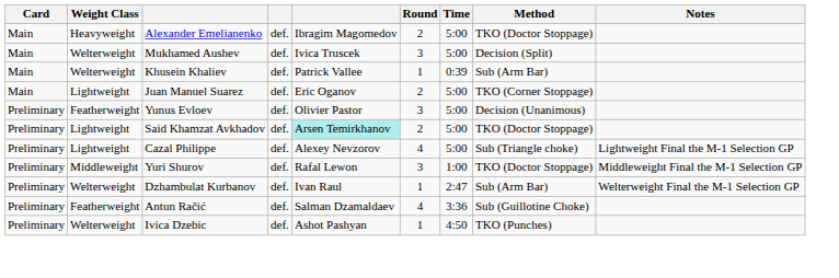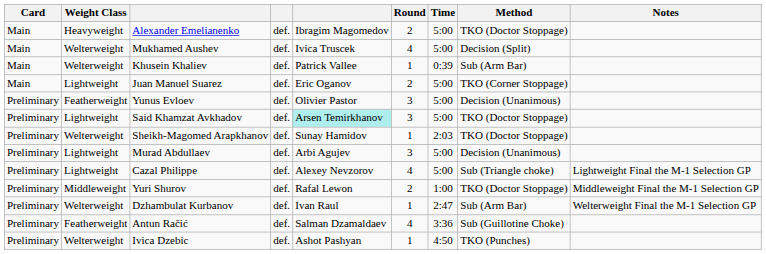 <table class="wikitable">
 <tr>
 <th>Card</th>
 <th>Weight Class</th>
 <th></th>
 <th></th>
 <th></th>
 <th>Round</th>
 <th>Time</th>
 <th>Method</th>
 <th>Notes</th>
 </tr>
 <tr>
 <td>Main</td>
 <td>Heavyweight</td>
 <td> <a href='#'>Alexander Emelianenko</a></td>
 <td>def.</td>
 <td> Ibragim Magomedov</td>
 <td align=center>2</td>
 <td align=center>5:00</td>
 <td>TKO (Doctor Stoppage)</td>
 <td></td>
 </tr>
 <tr>
 <td>Main</td>
 <td>Welterweight</td>
 <td> Mukhamed Aushev</td>
 <td>def.</td>
 <td> Ivica Truscek</td>
-<td align=center>3</td>
+<td align=center>4</td>
 <td align=center>5:00</td>
 <td>Decision (Split)</td>
 <td></td>
 </tr>
 <tr>
 <td>Main</td>
 <td>Welterweight</td>
 <td> Khusein Khaliev</td>
 <td>def.</td>
 <td> Patrick Vallee</td>
 <td align=center>1</td>
 <td align=center>0:39</td>
 <td>Sub (Arm Bar)</td>
 <td></td>
 </tr>
 <tr>
 <td>Main</td>
 <td>Lightweight</td>
 <td> Juan Manuel Suarez</td>
 <td>def.</td>
 <td> Eric Oganov</td>
 <td align=center>2</td>
 <td align=center>5:00</td>
 <td>TKO (Corner Stoppage)</td>
 <td></td>
 </tr>
 <tr>
 <td>Preliminary</td>
 <td>Featherweight</td>
 <td> Yunus Evloev</td>
 <td>def.</td>
 <td> Olivier Pastor</td>
 <td align=center>3</td>
 <td align=center>5:00</td>
 <td>Decision (Unanimous)</td>
 <td></td>
 </tr>
 <tr>
 <td>Preliminary</td>
 <td>Lightweight</td>
 <td> Said Khamzat Avkhadov</td>
 <td>def.</td>
 <td style="background: paleturquoise;"> Arsen Temirkhanov</td>
-<td align=center>2</td>
+<td align=center>3</td>
 <td align=center>5:00</td>
 <td>TKO (Doctor Stoppage)</td>
+<td></td>
+</tr>
+<tr>
+<td>Preliminary</td>
+<td>Welterweight</td>
+<td> Sheikh-Magomed Arapkhanov</td>
+<td>def.</td>
+<td> Sunay Hamidov</td>
+<td align=center>1</td>
+<td align=center>2:03</td>
+<td>TKO (Doctor Stoppage)</td>
+<td></td>
+</tr>
+<tr>
+<td>Preliminary</td>
+<td>Lightweight</td>
+<td> Murad Abdullaev</td>
+<td>def.</td>
+<td> Arbi Agujev</td>
+<td align=center>3</td>
+<td align=center>5:00</td>
+<td>Decision (Unanimous)</td>
 <td></td>
 </tr>
 <tr>
 <td>Preliminary</td>
 <td>Lightweight</td>
 <td> Cazal Philippe</td>
 <td>def.</td>
 <td> Alexey Nevzorov</td>
 <td align=center>4</td>
 <td align=center>5:00</td>
 <td>Sub (Triangle choke)</td>
 <td>Lightweight Final the M-1 Selection GP</td>
 </tr>
 <tr>
 <td>Preliminary</td>
 <td>Middleweight</td>
 <td> Yuri Shurov</td>
 <td>def.</td>
 <td> Rafal Lewon</td>
-<td align=center>3</td>
+<td align=center>2</td>
 <td align=center>1:00</td>
 <td>TKO (Doctor Stoppage)</td>
 <td>Middleweight Final the M-1 Selection GP</td>
 </tr>
 <tr>
 <td>Preliminary</td>
 <td>Welterweight</td>
 <td> Dzhambulat Kurbanov</td>
 <td>def.</td>
 <td> Ivan Raul</td>
 <td align=center>1</td>
 <td align=center>2:47</td>
 <td>Sub (Arm Bar)</td>
 <td>Welterweight Final the M-1 Selection GP</td>
 </tr>
 <tr>
 <td>Preliminary</td>
 <td>Featherweight</td>
 <td> Antun Račić</td>
 <td>def.</td>
 <td> Salman Dzamaldaev</td>
 <td align=center>4</td>
 <td align=center>3:36</td>
 <td>Sub (Guillotine Choke)</td>
 <td></td>
 </tr>
 <tr>
 <td>Preliminary</td>
 <td>Welterweight</td>
 <td> Ivica Dzebic</td>
 <td>def.</td>
 <td> Ashot Pashyan</td>
 <td align=center>1</td>
 <td align=center>4:50</td>
 <td>TKO (Punches)</td>
 <td></td>
 </tr>
 </table>
